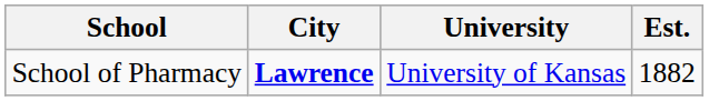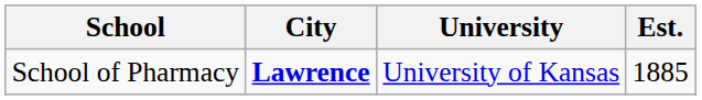 <table class="wikitable sortable">
 <tr>
 <th scope="col">School</th>
 <th scope="col">City</th>
 <th scope="col">University</th>
 <th scope="col">Est.</th>
 </tr>
 <tr>
 <td>School of Pharmacy</td>
 <td><strong><a href='#'>Lawrence</a></strong></td>
 <td><a href='#'>University of Kansas</a></td>
-<td>1882</td>
+<td>1885</td>
 </tr>
 </table>
